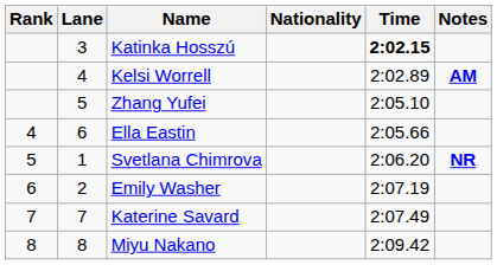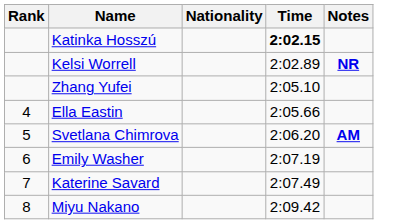 <table class="wikitable sortable" style="text-align:center">
 <tr>
 <th>Rank</th>
-<th>Lane</th>
 <th>Name</th>
 <th>Nationality</th>
 <th>Time</th>
 <th>Notes</th>
 </tr>
 <tr>
 <td></td>
-<td>3</td>
 <td align=left><a href='#'>Katinka Hosszú</a></td>
 <td align=left></td>
 <td><strong>2:02.15</strong></td>
 <td></td>
 </tr>
 <tr>
 <td></td>
-<td>4</td>
 <td align=left><a href='#'>Kelsi Worrell</a></td>
 <td align=left></td>
 <td>2:02.89</td>
-<td><strong><a href='#'>AM</a></strong></td>
+<td><strong><a href='#'>NR</a></strong></td>
 </tr>
 <tr>
 <td></td>
-<td>5</td>
 <td align=left><a href='#'>Zhang Yufei</a></td>
 <td align=left></td>
 <td>2:05.10</td>
 <td></td>
 </tr>
 <tr>
 <td>4</td>
-<td>6</td>
 <td align=left><a href='#'>Ella Eastin</a></td>
 <td align=left></td>
 <td>2:05.66</td>
 <td></td>
 </tr>
 <tr>
 <td>5</td>
-<td>1</td>
 <td align=left><a href='#'>Svetlana Chimrova</a></td>
 <td align=left></td>
 <td>2:06.20</td>
-<td><strong><a href='#'>NR</a></strong></td>
+<td><strong><a href='#'>AM</a></strong></td>
 </tr>
 <tr>
 <td>6</td>
-<td>2</td>
 <td align=left><a href='#'>Emily Washer</a></td>
 <td align=left></td>
 <td>2:07.19</td>
 <td></td>
 </tr>
 <tr>
-<td>7</td>
 <td>7</td>
 <td align=left><a href='#'>Katerine Savard</a></td>
 <td align=left></td>
 <td>2:07.49</td>
 <td></td>
 </tr>
 <tr>
 <td>8</td>
-<td>8</td>
 <td align=left><a href='#'>Miyu Nakano</a></td>
 <td align=left></td>
 <td>2:09.42</td>
 <td></td>
 </tr>
 </table>
